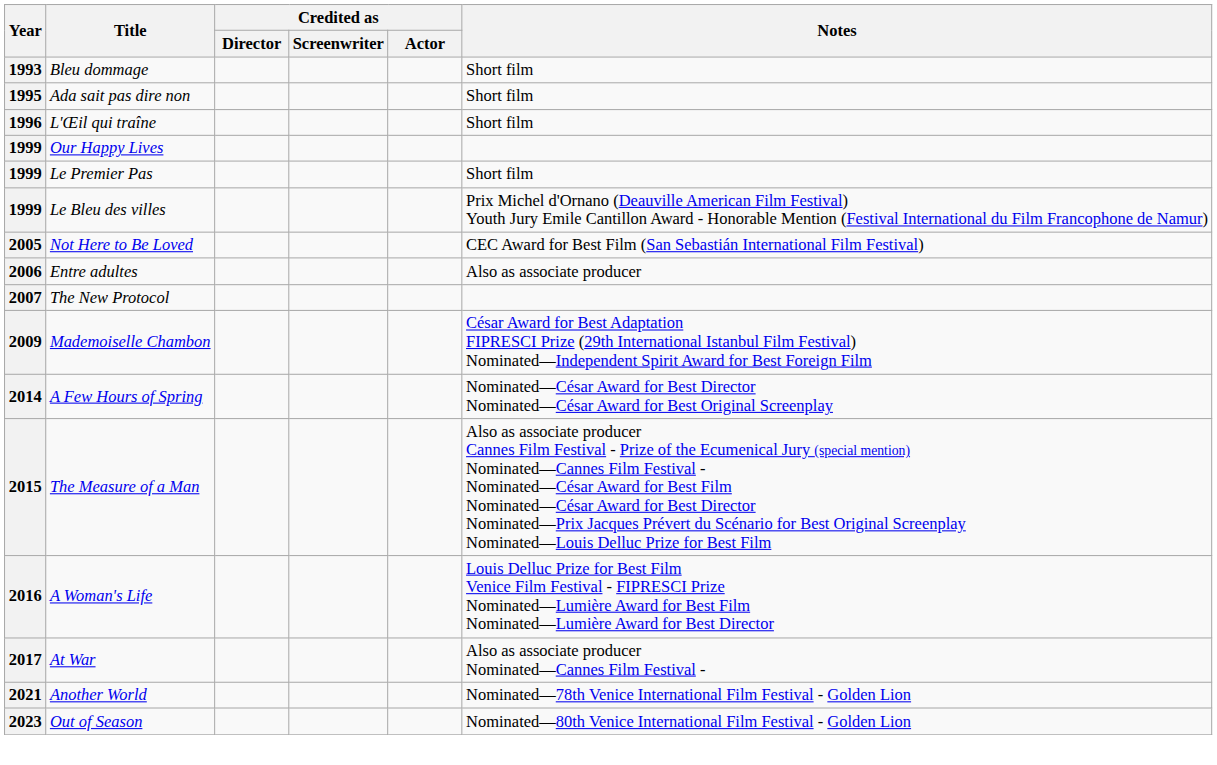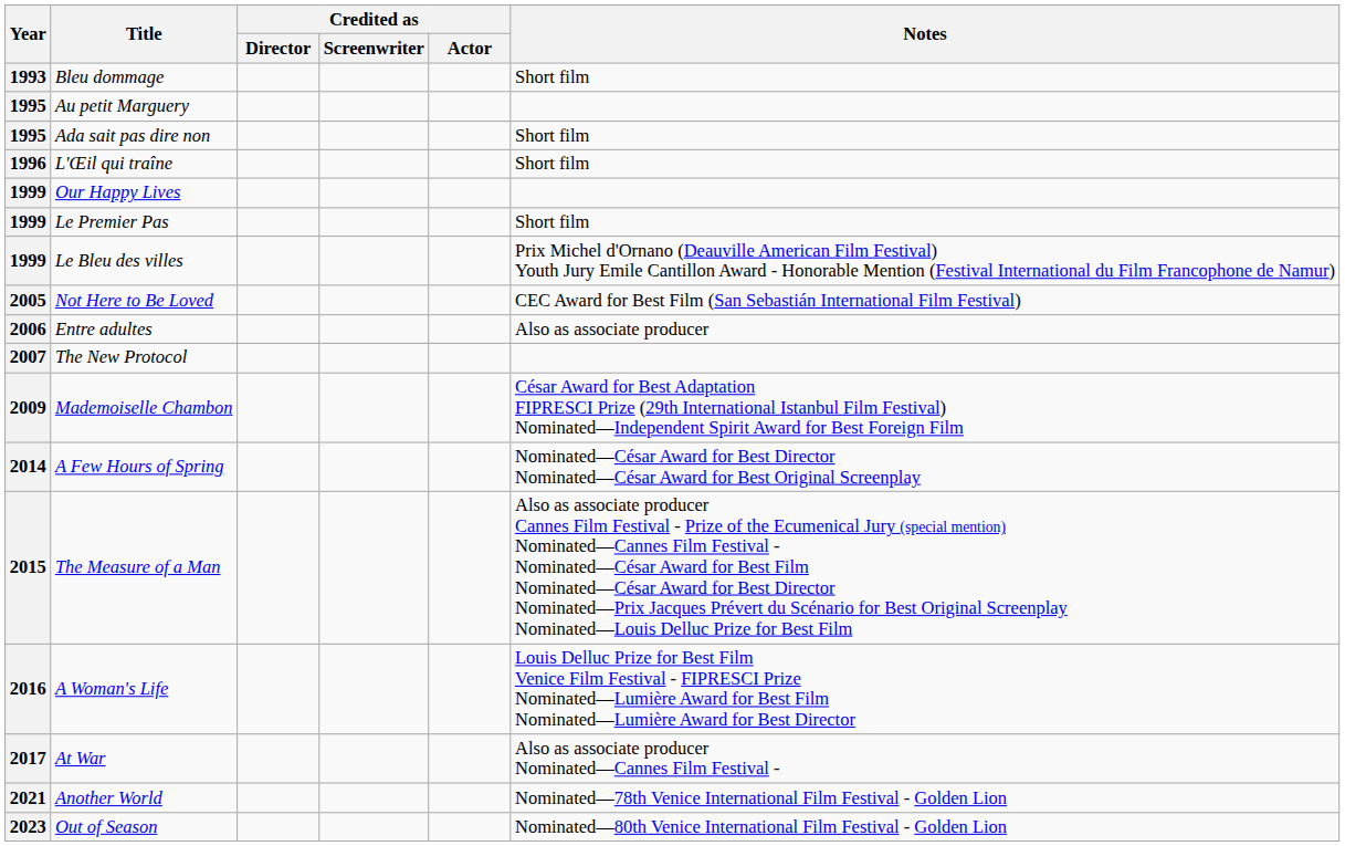 <table class="wikitable sortable">
 <tr>
 <th rowspan=2 width="33">Year</th>
 <th rowspan=2>Title</th>
 <th colspan=3>Credited as</th>
 <th rowspan=2>Notes</th>
 </tr>
 <tr>
 <th width=65>Director</th>
 <th width=65>Screenwriter</th>
 <th width=65>Actor</th>
 </tr>
 <tr>
 <th align="center">1993</th>
 <td align="left"><em>Bleu dommage</em></td>
 <td></td>
 <td></td>
 <td></td>
 <td>Short film</td>
+</tr>
+<tr>
+<th align="center">1995</th>
+<td align="left"><em>Au petit Marguery</em></td>
+<td></td>
+<td></td>
+<td></td>
+<td></td>
 </tr>
 <tr>
 <th align="center">1995</th>
 <td align="left"><em>Ada sait pas dire non</em></td>
 <td></td>
 <td></td>
 <td></td>
 <td>Short film</td>
 </tr>
 <tr>
 <th align="center">1996</th>
 <td align="left"><em>L'Œil qui traîne</em></td>
 <td></td>
 <td></td>
 <td></td>
 <td>Short film</td>
 </tr>
 <tr>
 <th align="center">1999</th>
 <td align="left"><em><a href='#'>Our Happy Lives</a></em></td>
 <td></td>
 <td></td>
 <td></td>
 <td></td>
 </tr>
 <tr>
 <th align="center">1999</th>
 <td align="left"><em>Le Premier Pas</em></td>
 <td></td>
 <td></td>
 <td></td>
 <td>Short film</td>
 </tr>
 <tr>
 <th align="center">1999</th>
 <td align="left"><em>Le Bleu des villes</em></td>
 <td></td>
 <td></td>
 <td></td>
 <td>Prix Michel d'Ornano (<a href='#'>Deauville American Film Festival</a>)<br>Youth Jury Emile Cantillon Award - Honorable Mention (<a href='#'>Festival International du Film Francophone de Namur</a>)</td>
 </tr>
 <tr>
 <th align="center">2005</th>
 <td align="left"><em><a href='#'>Not Here to Be Loved</a></em></td>
 <td></td>
 <td></td>
 <td></td>
 <td>CEC Award for Best Film (<a href='#'>San Sebastián International Film Festival</a>)</td>
 </tr>
 <tr>
 <th align="center">2006</th>
 <td align="left"><em>Entre adultes</em></td>
 <td></td>
 <td></td>
 <td></td>
 <td>Also as associate producer</td>
 </tr>
 <tr>
 <th align="center">2007</th>
 <td align="left"><em>The New Protocol</em></td>
 <td></td>
 <td></td>
 <td></td>
 <td></td>
 </tr>
 <tr>
 <th align="center">2009</th>
 <td align="left"><em><a href='#'>Mademoiselle Chambon</a></em></td>
 <td></td>
 <td></td>
 <td></td>
 <td><a href='#'>César Award for Best Adaptation</a><br><a href='#'>FIPRESCI Prize</a> (<a href='#'>29th International Istanbul Film Festival</a>)<br>Nominated—<a href='#'>Independent Spirit Award for Best Foreign Film</a></td>
 </tr>
 <tr>
 <th align="center">2014</th>
 <td align="left"><em><a href='#'>A Few Hours of Spring</a></em></td>
 <td></td>
 <td></td>
 <td></td>
 <td>Nominated—<a href='#'>César Award for Best Director</a><br>Nominated—<a href='#'>César Award for Best Original Screenplay</a></td>
 </tr>
 <tr>
 <th align="center">2015</th>
 <td align="left"><em><a href='#'>The Measure of a Man</a></em></td>
 <td></td>
 <td></td>
 <td></td>
 <td>Also as associate producer<br><a href='#'>Cannes Film Festival</a> - <a href='#'>Prize of the Ecumenical Jury <small>(special mention)</small></a> <br>Nominated—<a href='#'>Cannes Film Festival</a> - <br>Nominated—<a href='#'>César Award for Best Film</a><br>Nominated—<a href='#'>César Award for Best Director</a><br>Nominated—<a href='#'>Prix Jacques Prévert du Scénario for Best Original Screenplay</a><br>Nominated—<a href='#'>Louis Delluc Prize for Best Film</a></td>
 </tr>
 <tr>
 <th align="center">2016</th>
 <td align="left"><em><a href='#'>A Woman's Life</a></em></td>
 <td></td>
 <td></td>
 <td></td>
 <td><a href='#'>Louis Delluc Prize for Best Film</a><br><a href='#'>Venice Film Festival</a> - <a href='#'>FIPRESCI Prize</a><br>Nominated—<a href='#'>Lumière Award for Best Film</a><br>Nominated—<a href='#'>Lumière Award for Best Director</a></td>
 </tr>
 <tr>
 <th align="center">2017</th>
 <td align="left"><em><a href='#'>At War</a></em></td>
 <td></td>
 <td></td>
 <td></td>
 <td>Also as associate producer<br>Nominated—<a href='#'>Cannes Film Festival</a> - </td>
 </tr>
 <tr>
 <th align="center">2021</th>
 <td align="left"><em><a href='#'>Another World</a></em></td>
 <td></td>
 <td></td>
 <td></td>
 <td>Nominated—<a href='#'>78th Venice International Film Festival</a> - <a href='#'>Golden Lion</a></td>
 </tr>
 <tr>
 <th align="center">2023</th>
 <td align="left"><em><a href='#'>Out of Season</a></em></td>
 <td></td>
 <td></td>
 <td></td>
 <td>Nominated—<a href='#'>80th Venice International Film Festival</a> - <a href='#'>Golden Lion</a></td>
 </tr>
 </table>
